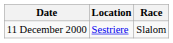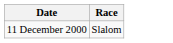 <table class="wikitable">
 <tr>
 <th>Date</th>
-<th>Location</th>
 <th>Race</th>
 </tr>
 <tr>
 <td>11 December 2000</td>
-<td> <a href='#'>Sestriere</a></td>
 <td>Slalom</td>
 </tr>
 </table>
